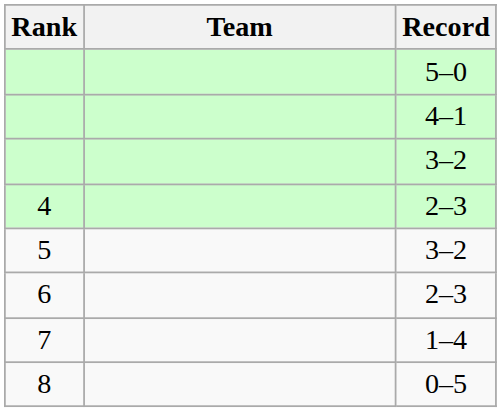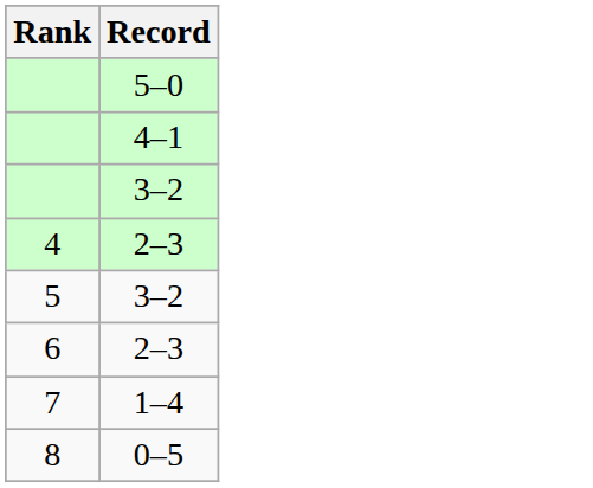 <table class=wikitable style="text-align:center;">
 <tr>
 <th>Rank</th>
-<th width=170>Team</th>
 <th>Record</th>
 </tr>
 <tr bgcolor=ccffcc>
 <td></td>
-<td align=left></td>
 <td>5–0</td>
 </tr>
 <tr bgcolor=ccffcc>
 <td></td>
-<td align=left></td>
 <td>4–1</td>
 </tr>
 <tr bgcolor=ccffcc>
 <td></td>
-<td align=left></td>
 <td>3–2</td>
 </tr>
 <tr bgcolor=ccffcc>
 <td>4</td>
-<td align=left></td>
 <td>2–3</td>
 </tr>
 <tr>
 <td>5</td>
-<td align=left></td>
 <td>3–2</td>
 </tr>
 <tr>
 <td>6</td>
-<td align=left></td>
 <td>2–3</td>
 </tr>
 <tr>
 <td>7</td>
-<td align=left></td>
 <td>1–4</td>
 </tr>
 <tr>
 <td>8</td>
-<td align=left></td>
 <td>0–5</td>
 </tr>
 </table>
